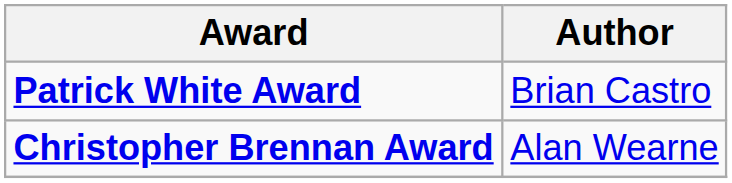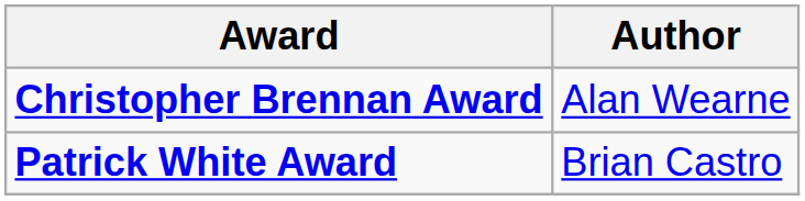 <table class="wikitable">
 <tr>
 <th>Award</th>
 <th>Author</th>
 </tr>
 <tr>
+<td><strong><a href='#'>Christopher Brennan Award</a></strong></td>
+<td><a href='#'>Alan Wearne</a></td>
+</tr>
+<tr>
 <td><strong><a href='#'>Patrick White Award</a></strong></td>
 <td><a href='#'>Brian Castro</a></td>
 </tr>
 <tr>
-<td><strong><a href='#'>Christopher Brennan Award</a></strong></td>
-<td><a href='#'>Alan Wearne</a></td>
-</tr>
-<tr>
 </tr>
 </table>
